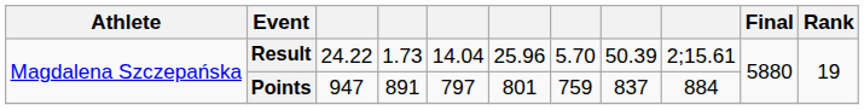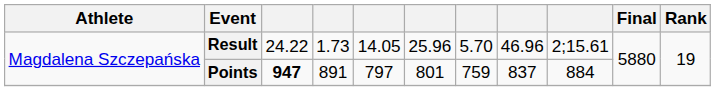 <table class="wikitable" style="font-size:90%">
 <tr>
 <th>Athlete</th>
 <th>Event</th>
 <th></th>
 <th></th>
 <th></th>
 <th></th>
 <th></th>
 <th></th>
 <th></th>
 <th>Final</th>
 <th>Rank</th>
 </tr>
 <tr style=text-align:center>
 <td rowspan=2 style=text-align:left><a href='#'>Magdalena Szczepańska</a></td>
 <th style="font-size:95%">Result</th>
 <td>24.22</td>
 <td>1.73</td>
-<td>14.04</td>
+<td>14.05</td>
 <td>25.96</td>
 <td>5.70</td>
-<td>50.39</td>
+<td>46.96</td>
 <td>2;15.61</td>
 <td rowspan=2>5880</td>
 <td rowspan=2>19</td>
 </tr>
 <tr style=text-align:center>
 <th style="font-size:95%">Points</th>
-<td>947</td>
+<td><strong>947</strong></td>
 <td>891</td>
 <td>797</td>
 <td>801</td>
 <td>759</td>
 <td>837</td>
 <td>884</td>
 </tr>
 <tr>
 </tr>
 </table>
